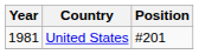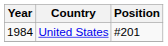 <table class="wikitable">
 <tr>
 <th>Year</th>
 <th>Country</th>
 <th>Position</th>
 </tr>
 <tr>
-<td rowspan="1">1981</td>
+<td rowspan="1">1984</td>
 <td><a href='#'>United States</a></td>
 <td>#201</td>
 </tr>
 <tr>
 </tr>
 </table>
